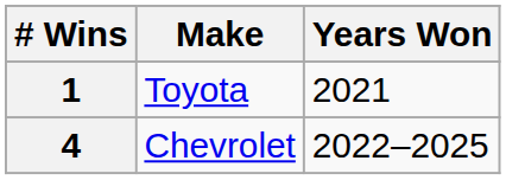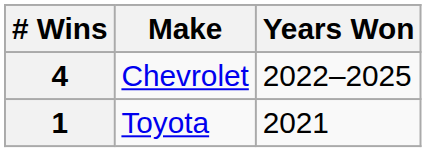 <table class="wikitable" style="font-size: 95%;">
 <tr>
 <th># Wins</th>
 <th>Make</th>
 <th>Years Won</th>
 </tr>
 <tr>
+<th>4</th>
+<td> <a href='#'>Chevrolet</a></td>
+<td>2022–2025</td>
+</tr>
+<tr>
 <th>1</th>
 <td> <a href='#'>Toyota</a></td>
 <td>2021</td>
 </tr>
-<tr>
-<th>4</th>
-<td> <a href='#'>Chevrolet</a></td>
-<td>2022–2025</td>
-</tr>
 </table>
